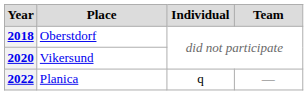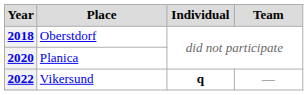 <table class="wikitable plainrowheaders" style="background:#fff; font-size:86%; line-height:16px; border:gray solid 1px; border-collapse:collapse;">
 <tr style="background:#ccc; text-align:center;">
 <th scope="col" style="background:#dcdcdc; width:25px;">Year</th>
 <th scope="col" style="background:#dcdcdc; width:130px;">Place</th>
 <th scope="col" style="background:#dcdcdc; width:65px;">Individual</th>
 <th scope="col" style="background:#dcdcdc; width:65px;">Team</th>
 </tr>
 <tr>
 <th scope=row align=center><a href='#'>2018</a></th>
 <td align=left> <a href='#'>Oberstdorf</a></td>
 <td align=center style=color:#696969 rowspan=2 colspan=2><em>did not participate</em></td>
 </tr>
 <tr>
 <th scope=row align=center><a href='#'>2020</a></th>
-<td align=left> <a href='#'>Vikersund</a></td>
+<td align=left> <a href='#'>Planica</a></td>
 </tr>
 <tr>
 <th scope=row align=center><a href='#'>2022</a></th>
-<td align=left> <a href='#'>Planica</a></td>
-<td align=center>q</td>
+<td align=left> <a href='#'>Vikersund</a></td>
+<td align=center><strong>q</strong></td>
 <td align=center style=color:#696969>—</td>
 </tr>
 </table>
